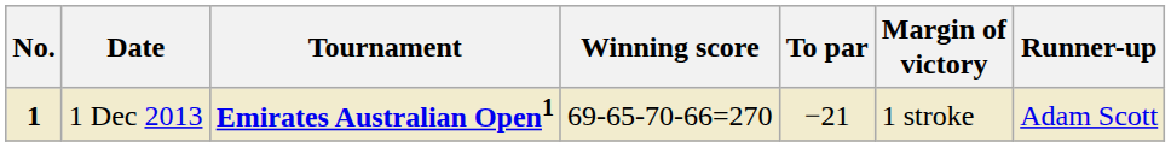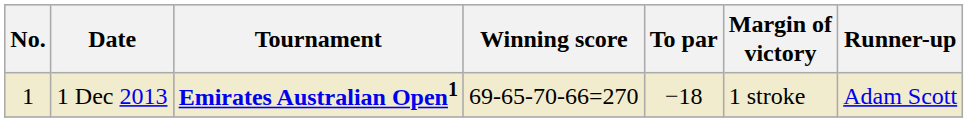 <table class="wikitable" style="font-size:95%;">
 <tr>
 <th>No.</th>
 <th>Date</th>
 <th>Tournament</th>
 <th>Winning score</th>
 <th>To par</th>
 <th>Margin of<br>victory</th>
 <th>Runner-up</th>
 </tr>
 <tr style="background:#f2ecce;">
-<td align=center><strong>1</strong></td>
+<td align=center>1</td>
 <td align=right>1 Dec <a href='#'>2013</a></td>
 <td><strong><a href='#'>Emirates Australian Open</a><sup>1</sup></strong></td>
 <td>69-65-70-66=270</td>
-<td align=center>−21</td>
+<td align=center>−18</td>
 <td>1 stroke</td>
 <td> <a href='#'>Adam Scott</a></td>
 </tr>
 </table>
